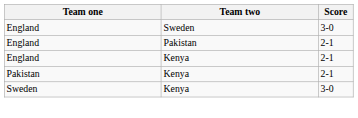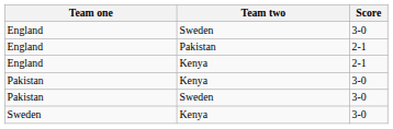 <table class="wikitable">
 <tr>
 <th width=250>Team one</th>
 <th width=250>Team two</th>
 <th width=50>Score</th>
 </tr>
 <tr>
 <td> England</td>
 <td> Sweden</td>
 <td>3-0</td>
 </tr>
 <tr>
 <td> England</td>
 <td> Pakistan</td>
 <td>2-1</td>
 </tr>
 <tr>
 <td> England</td>
 <td> Kenya</td>
 <td>2-1</td>
 </tr>
 <tr>
 <td> Pakistan</td>
 <td> Kenya</td>
-<td>2-1</td>
+<td>3-0</td>
+</tr>
+<tr>
+<td> Pakistan</td>
+<td> Sweden</td>
+<td>3-0</td>
 </tr>
 <tr>
 <td> Sweden</td>
 <td> Kenya</td>
 <td>3-0</td>
 </tr>
 </table>
